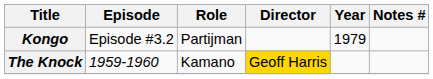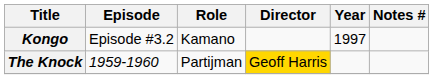 <table class="wikitable plainrowheaders sortable">
 <tr>
 <th scope="col">Title</th>
 <th scope="col">Episode</th>
 <th scope="col">Role</th>
 <th scope="col">Director</th>
 <th scope="col">Year</th>
 <th scope="col" class="unsortable">Notes #</th>
 </tr>
 <tr>
 <th scope="row"><em>Kongo</em></th>
 <td>Episode #3.2</td>
-<td>Partijman</td>
+<td>Kamano</td>
 <td></td>
-<td>1979</td>
+<td>1997</td>
 <td></td>
 </tr>
 <tr>
 <th scope="row"><em>The Knock</em></th>
 <td><em>1959-1960</em></td>
-<td>Kamano</td>
+<td>Partijman</td>
 <td style="background: gold;">Geoff Harris</td>
 <td></td>
 <td></td>
 </tr>
 <tr>
 </tr>
 </table>
